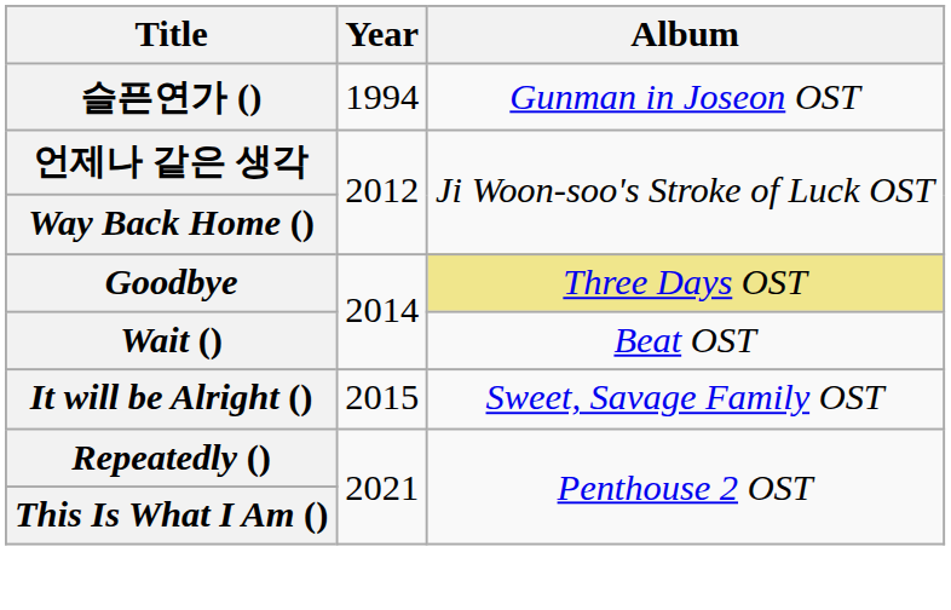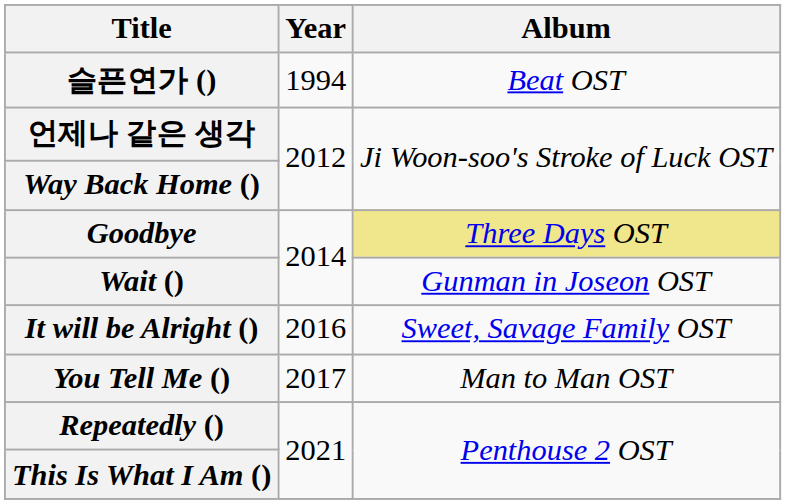 <table class="wikitable plainrowheaders" style="text-align:center;">
 <tr>
 <th>Title</th>
 <th>Year</th>
 <th>Album</th>
 </tr>
 <tr>
 <th scope="row">슬픈연가 ()</th>
 <td>1994</td>
-<td><em><a href='#'>Gunman in Joseon</a> OST</em></td>
+<td><em><a href='#'>Beat</a> OST</em></td>
 </tr>
 <tr>
 <th scope="row">언제나 같은 생각</th>
 <td rowspan="2">2012</td>
 <td rowspan="2"><em>Ji Woon-soo's Stroke of Luck OST</em></td>
 </tr>
 <tr>
 <th scope="row"><em>Way Back Home</em> ()</th>
 </tr>
 <tr>
 <th scope="row"><em>Goodbye</em></th>
 <td rowspan="2">2014</td>
 <td style="background: khaki;"><em><a href='#'>Three Days</a> OST</em></td>
 </tr>
 <tr>
 <th scope="row"><em>Wait</em> ()</th>
-<td><em><a href='#'>Beat</a> OST</em></td>
+<td><em><a href='#'>Gunman in Joseon</a> OST</em></td>
 </tr>
 <tr>
 <th scope="row"><em>It will be Alright</em> ()</th>
-<td>2015</td>
+<td>2016</td>
 <td><em><a href='#'>Sweet, Savage Family</a> OST</em></td>
+</tr>
+<tr>
+<th scope="row"><em>You Tell Me</em> ()</th>
+<td>2017</td>
+<td><em>Man to Man OST</em></td>
 </tr>
 <tr>
 <th scope="row"><em>Repeatedly</em> ()</th>
 <td rowspan="2">2021</td>
 <td rowspan="2"><em><a href='#'>Penthouse 2</a> OST</em></td>
 </tr>
 <tr>
 <th scope="row"><em>This Is What I Am</em> ()</th>
 </tr>
 </table>
